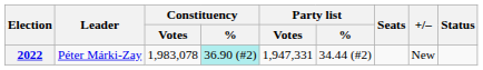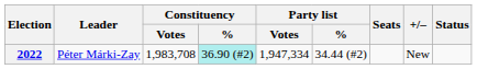 <table class="wikitable">
 <tr>
 <th rowspan=2>Election</th>
 <th rowspan=2>Leader</th>
 <th colspan=2>Constituency</th>
 <th colspan=2>Party list</th>
 <th rowspan=2>Seats</th>
 <th rowspan=2>+/–</th>
 <th rowspan=2>Status</th>
 </tr>
 <tr>
 <th>Votes</th>
 <th>%</th>
 <th>Votes</th>
 <th>%</th>
 </tr>
 <tr>
 <th><a href='#'>2022</a></th>
 <td><a href='#'>Péter Márki-Zay</a></td>
-<td>1,983,078</td>
+<td>1,983,708</td>
 <td style="background: paleturquoise;">36.90 (#2)</td>
-<td>1,947,331</td>
+<td>1,947,334</td>
 <td>34.44 (#2)</td>
 <td></td>
 <td>New</td>
 <td></td>
 </tr>
 </table>
